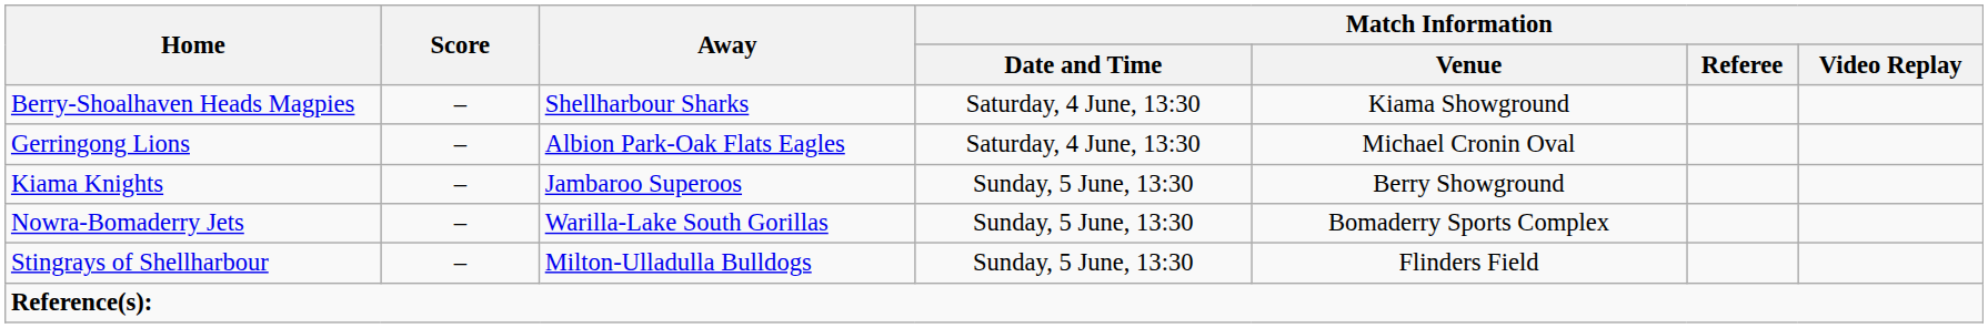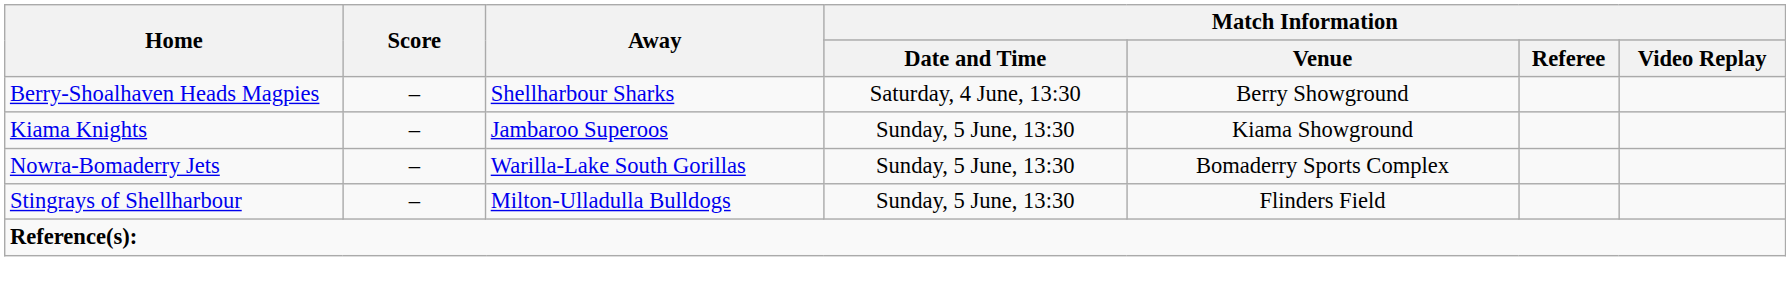 <table class="wikitable" width="100% text-align:center;">
 <tr>
 <th rowspan="2" width="19%">Home</th>
 <th rowspan="2" width="8%">Score</th>
 <th rowspan="2" width="19%">Away</th>
 <th colspan="4">Match Information</th>
 </tr>
 <tr bgcolor="#CCCCCC">
 <th width="17%">Date and Time</th>
 <th width="22%">Venue</th>
 <th>Referee</th>
 <th>Video Replay</th>
 </tr>
 <tr>
 <td> <a href='#'>Berry-Shoalhaven Heads Magpies</a></td>
 <td style="text-align:center;">–</td>
 <td> <a href='#'>Shellharbour Sharks</a></td>
 <td style="text-align:center;">Saturday, 4 June, 13:30</td>
-<td style="text-align:center;">Kiama Showground</td>
-<td style="text-align:center;"></td>
-<td style="text-align:center;"></td>
-</tr>
-<tr>
-<td> <a href='#'>Gerringong Lions</a></td>
-<td style="text-align:center;">–</td>
-<td> <a href='#'>Albion Park-Oak Flats Eagles</a></td>
-<td style="text-align:center;">Saturday, 4 June, 13:30</td>
-<td style="text-align:center;">Michael Cronin Oval</td>
+<td style="text-align:center;">Berry Showground</td>
 <td style="text-align:center;"></td>
 <td style="text-align:center;"></td>
 </tr>
 <tr>
 <td> <a href='#'>Kiama Knights</a></td>
 <td style="text-align:center;">–</td>
 <td> <a href='#'>Jambaroo Superoos</a></td>
 <td style="text-align:center;">Sunday, 5 June, 13:30</td>
-<td style="text-align:center;">Berry Showground</td>
+<td style="text-align:center;">Kiama Showground</td>
 <td style="text-align:center;"></td>
 <td style="text-align:center;"></td>
 </tr>
 <tr>
 <td> <a href='#'>Nowra-Bomaderry Jets</a></td>
 <td style="text-align:center;">–</td>
 <td> <a href='#'>Warilla-Lake South Gorillas</a></td>
 <td style="text-align:center;">Sunday, 5 June, 13:30</td>
 <td style="text-align:center;">Bomaderry Sports Complex</td>
 <td style="text-align:center;"></td>
 <td style="text-align:center;"></td>
 </tr>
 <tr>
 <td> <a href='#'>Stingrays of Shellharbour</a></td>
 <td style="text-align:center;">–</td>
 <td> <a href='#'>Milton-Ulladulla Bulldogs</a></td>
 <td style="text-align:center;">Sunday, 5 June, 13:30</td>
 <td style="text-align:center;">Flinders Field</td>
 <td style="text-align:center;"></td>
 <td style="text-align:center;"></td>
 </tr>
 <tr>
 <td colspan="7"><strong>Reference(s):</strong></td>
 </tr>
 </table>
